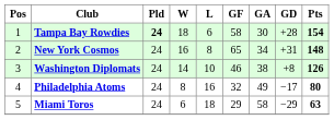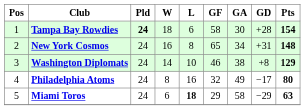 <table class="toccolours" border="1" cellpadding="4" cellspacing="0" style="text-align:center; border-collapse: collapse; margin:0;">
 <tr>
 <th width=30>Pos</th>
 <th>Club</th>
 <th width=30>Pld</th>
 <th width=30>W</th>
 <th width=30>L</th>
 <th width=30>GF</th>
 <th width=30>GA</th>
 <th width=30>GD</th>
 <th width=30>Pts</th>
 </tr>
 <tr bgcolor="#ddffdd">
 <td>1</td>
 <td align=left><strong><a href='#'>Tampa Bay Rowdies</a></strong></td>
 <td><strong>24</strong></td>
 <td>18</td>
 <td>6</td>
 <td>58</td>
 <td>30</td>
 <td>+28</td>
 <td><strong>154</strong></td>
 </tr>
 <tr bgcolor="#ddffdd">
 <td>2</td>
 <td align=left><strong><a href='#'>New York Cosmos</a></strong></td>
 <td>24</td>
 <td>16</td>
 <td>8</td>
 <td>65</td>
 <td>34</td>
 <td>+31</td>
 <td><strong>148</strong></td>
 </tr>
 <tr bgcolor="#ddffdd">
 <td>3</td>
 <td align=left><strong><a href='#'>Washington Diplomats</a></strong></td>
 <td>24</td>
 <td>14</td>
 <td>10</td>
 <td>46</td>
 <td>38</td>
 <td>+8</td>
-<td><strong>126</strong></td>
+<td><strong>129</strong></td>
 </tr>
 <tr>
 <td>4</td>
 <td align=left><strong><a href='#'>Philadelphia Atoms</a></strong></td>
 <td>24</td>
 <td>8</td>
 <td>16</td>
 <td>32</td>
 <td>49</td>
 <td>−17</td>
 <td><strong>80</strong></td>
 </tr>
 <tr>
 <td>5</td>
 <td align=left><strong><a href='#'>Miami Toros</a></strong></td>
 <td>24</td>
 <td>6</td>
-<td>18</td>
+<td><strong>18</strong></td>
 <td>29</td>
 <td>58</td>
 <td>−29</td>
 <td><strong>63</strong></td>
 </tr>
 <tr>
 </tr>
 </table>
